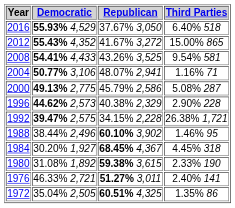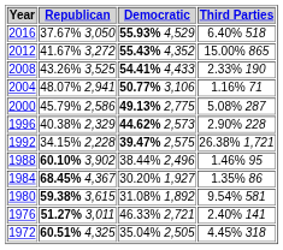 <table border = “2”>
 <tr style="background:lightgrey;">
 <th>Year</th>
+<th><a href='#'>Republican</a></th>
 <th><a href='#'>Democratic</a></th>
-<th><a href='#'>Republican</a></th>
 <th><a href='#'>Third Parties</a></th>
 </tr>
 <tr>
 <td align="center" ><a href='#'>2016</a></td>
+<td align="center" >37.67% <em>3,050</em></td>
 <td align="center" ><strong>55.93%</strong> <em>4,529</em></td>
-<td align="center" >37.67% <em>3,050</em></td>
 <td align="center" >6.40% <em>518</em></td>
 </tr>
 <tr>
 <td align="center" ><a href='#'>2012</a></td>
+<td align="center" >41.67% <em>3,272</em></td>
 <td align="center" ><strong>55.43%</strong> <em>4,352</em></td>
-<td align="center" >41.67% <em>3,272</em></td>
 <td align="center" >15.00% <em>865</em></td>
 </tr>
 <tr>
 <td align="center" ><a href='#'>2008</a></td>
+<td align="center" >43.26% <em>3,525</em></td>
 <td align="center" ><strong>54.41%</strong> <em>4,433</em></td>
-<td align="center" >43.26% <em>3,525</em></td>
-<td align="center" >9.54% <em>581</em></td>
+<td align="center" >2.33% <em>190</em></td>
 </tr>
 <tr>
 <td align="center" ><a href='#'>2004</a></td>
+<td align="center" >48.07% <em>2,941</em></td>
 <td align="center" ><strong>50.77%</strong> <em>3,106</em></td>
-<td align="center" >48.07% <em>2,941</em></td>
 <td align="center" >1.16% <em>71</em></td>
 </tr>
 <tr>
 <td align="center" ><a href='#'>2000</a></td>
+<td align="center" >45.79% <em>2,586</em></td>
 <td align="center" ><strong>49.13%</strong> <em>2,775</em></td>
-<td align="center" >45.79% <em>2,586</em></td>
 <td align="center" >5.08% <em>287</em></td>
 </tr>
 <tr>
 <td align="center" ><a href='#'>1996</a></td>
+<td align="center" >40.38% <em>2,329</em></td>
 <td align="center" ><strong>44.62%</strong> <em>2,573</em></td>
-<td align="center" >40.38% <em>2,329</em></td>
 <td align="center" >2.90% <em>228</em></td>
 </tr>
 <tr>
 <td align="center" ><a href='#'>1992</a></td>
+<td align="center" >34.15% <em>2,228</em></td>
 <td align="center" ><strong>39.47%</strong> <em>2,575</em></td>
-<td align="center" >34.15% <em>2,228</em></td>
 <td align="center" >26.38% <em>1,721</em></td>
 </tr>
 <tr>
 <td align="center" ><a href='#'>1988</a></td>
+<td align="center" ><strong>60.10%</strong> <em>3,902</em></td>
 <td align="center" >38.44% <em>2,496</em></td>
-<td align="center" ><strong>60.10%</strong> <em>3,902</em></td>
 <td align="center" >1.46% <em>95</em></td>
 </tr>
 <tr>
 <td align="center" ><a href='#'>1984</a></td>
+<td align="center" ><strong>68.45%</strong> <em>4,367</em></td>
 <td align="center" >30.20% <em>1,927</em></td>
-<td align="center" ><strong>68.45%</strong> <em>4,367</em></td>
-<td align="center" >4.45% <em>318</em></td>
+<td align="center" >1.35% <em>86</em></td>
 </tr>
 <tr>
 <td align="center" ><a href='#'>1980</a></td>
+<td align="center" ><strong>59.38%</strong> <em>3,615</em></td>
 <td align="center" >31.08% <em>1,892</em></td>
-<td align="center" ><strong>59.38%</strong> <em>3,615</em></td>
-<td align="center" >2.33% <em>190</em></td>
+<td align="center" >9.54% <em>581</em></td>
 </tr>
 <tr>
 <td align="center" ><a href='#'>1976</a></td>
+<td align="center" ><strong>51.27%</strong> <em>3,011</em></td>
 <td align="center" >46.33% <em>2,721</em></td>
-<td align="center" ><strong>51.27%</strong> <em>3,011</em></td>
 <td align="center" >2.40% <em>141</em></td>
 </tr>
 <tr>
 <td align="center" ><a href='#'>1972</a></td>
+<td align="center" ><strong>60.51%</strong> <em>4,325</em></td>
 <td align="center" >35.04% <em>2,505</em></td>
-<td align="center" ><strong>60.51%</strong> <em>4,325</em></td>
-<td align="center" >1.35% <em>86</em></td>
+<td align="center" >4.45% <em>318</em></td>
 </tr>
 </table>
